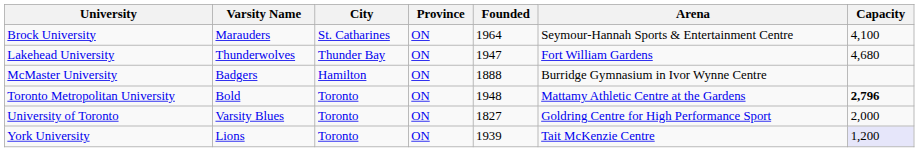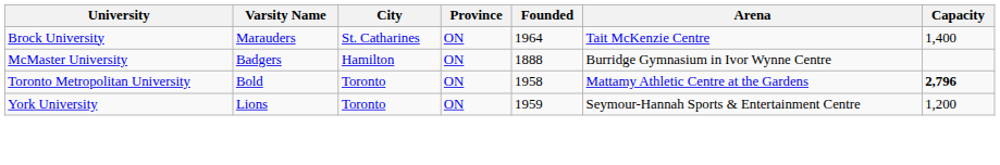 <table class="wikitable" width="90%">
 <tr>
 <th>University</th>
 <th>Varsity Name</th>
 <th>City</th>
 <th>Province</th>
 <th>Founded</th>
 <th>Arena</th>
 <th>Capacity</th>
 </tr>
 <tr>
 <td><a href='#'>Brock University</a></td>
 <td><a href='#'>Marauders</a></td>
 <td><a href='#'>St. Catharines</a></td>
 <td><a href='#'>ON</a></td>
 <td>1964</td>
-<td>Seymour-Hannah Sports & Entertainment Centre</td>
-<td>4,100</td>
-</tr>
-<tr>
-<td><a href='#'>Lakehead University</a></td>
-<td><a href='#'>Thunderwolves</a></td>
-<td><a href='#'>Thunder Bay</a></td>
-<td><a href='#'>ON</a></td>
-<td>1947</td>
-<td><a href='#'>Fort William Gardens</a></td>
-<td>4,680</td>
+<td><a href='#'>Tait McKenzie Centre</a></td>
+<td>1,400</td>
 </tr>
 <tr>
 <td><a href='#'>McMaster University</a></td>
 <td><a href='#'>Badgers</a></td>
 <td><a href='#'>Hamilton</a></td>
 <td><a href='#'>ON</a></td>
 <td>1888</td>
 <td>Burridge Gymnasium in Ivor Wynne Centre</td>
 <td></td>
 </tr>
 <tr>
 <td><a href='#'>Toronto Metropolitan University</a></td>
 <td><a href='#'>Bold</a></td>
 <td><a href='#'>Toronto</a></td>
 <td><a href='#'>ON</a></td>
-<td>1948</td>
+<td>1958</td>
 <td><a href='#'>Mattamy Athletic Centre at the Gardens</a></td>
 <td><strong>2,796</strong></td>
-</tr>
-<tr>
-<td><a href='#'>University of Toronto</a></td>
-<td><a href='#'>Varsity Blues</a></td>
-<td><a href='#'>Toronto</a></td>
-<td><a href='#'>ON</a></td>
-<td>1827</td>
-<td><a href='#'>Goldring Centre for High Performance Sport</a></td>
-<td>2,000</td>
 </tr>
 <tr>
 <td><a href='#'>York University</a></td>
 <td><a href='#'>Lions</a></td>
 <td><a href='#'>Toronto</a></td>
 <td><a href='#'>ON</a></td>
-<td>1939</td>
-<td><a href='#'>Tait McKenzie Centre</a></td>
-<td style="background: lavender;">1,200</td>
+<td>1959</td>
+<td>Seymour-Hannah Sports & Entertainment Centre</td>
+<td>1,200</td>
 </tr>
 </table>
